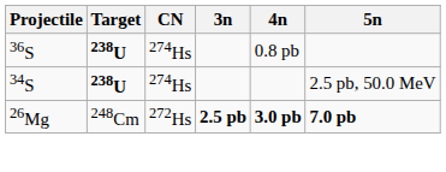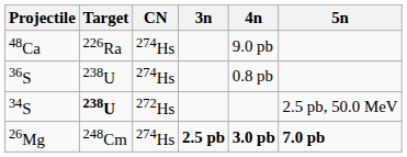 <table class="wikitable">
 <tr>
 <th>Projectile</th>
 <th>Target</th>
 <th>CN</th>
 <th>3n</th>
 <th>4n</th>
 <th>5n</th>
 </tr>
 <tr>
+<td><sup>48</sup>Ca</td>
+<td><sup>226</sup>Ra</td>
+<td><sup>274</sup>Hs</td>
+<td></td>
+<td>9.0 pb</td>
+<td></td>
+</tr>
+<tr>
 <td><sup>36</sup>S</td>
-<td><strong><sup>238</sup>U</strong></td>
+<td><sup>238</sup>U</td>
 <td><sup>274</sup>Hs</td>
 <td></td>
 <td>0.8 pb</td>
 <td></td>
 </tr>
 <tr>
 <td><sup>34</sup>S</td>
 <td><strong><sup>238</sup>U</strong></td>
-<td><sup>274</sup>Hs</td>
+<td><sup>272</sup>Hs</td>
 <td></td>
 <td></td>
 <td>2.5 pb, 50.0 MeV</td>
 </tr>
 <tr>
 <td><sup>26</sup>Mg</td>
 <td><sup>248</sup>Cm</td>
-<td><sup>272</sup>Hs</td>
+<td><sup>274</sup>Hs</td>
 <td><strong>2.5 pb</strong></td>
 <td><strong>3.0 pb</strong></td>
 <td><strong>7.0 pb</strong></td>
 </tr>
 </table>
